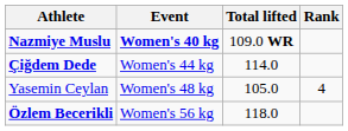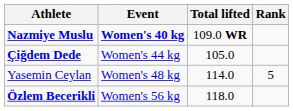 <table class="wikitable">
 <tr>
 <th>Athlete</th>
 <th>Event</th>
 <th>Total lifted</th>
 <th>Rank</th>
 </tr>
 <tr>
 <td><strong><a href='#'>Nazmiye Muslu</a></strong></td>
 <td><strong><a href='#'>Women's 40 kg</a></strong></td>
 <td align="center">109.0 <strong>WR</strong></td>
 <td align="center"></td>
 </tr>
 <tr>
 <td><strong><a href='#'>Çiğdem Dede</a></strong></td>
 <td><a href='#'>Women's 44 kg</a></td>
-<td align="center">114.0</td>
+<td align="center">105.0</td>
 <td align="center"></td>
 </tr>
 <tr>
 <td><a href='#'>Yasemin Ceylan</a></td>
 <td><a href='#'>Women's 48 kg</a></td>
-<td align="center">105.0</td>
-<td align="center">4</td>
+<td align="center">114.0</td>
+<td align="center">5</td>
 </tr>
 <tr>
 <td><strong><a href='#'>Özlem Becerikli</a></strong></td>
 <td><a href='#'>Women's 56 kg</a></td>
 <td align="center">118.0</td>
 <td align="center"></td>
 </tr>
 </table>
